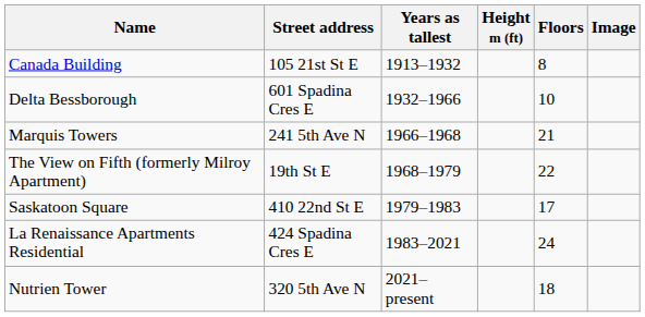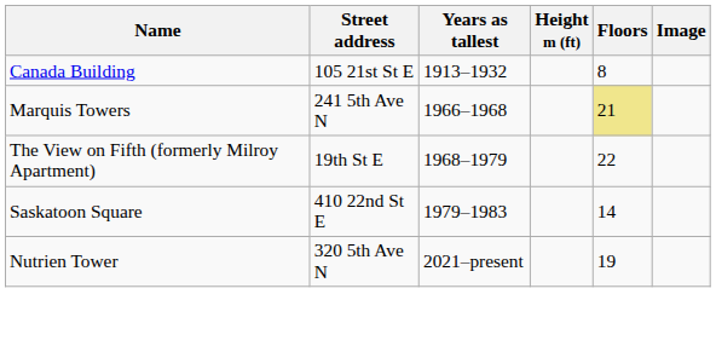 <table class="wikitable sortable">
 <tr>
 <th>Name</th>
 <th>Street address</th>
 <th>Years as tallest</th>
 <th>Height<br><small>m (ft)</small></th>
 <th>Floors</th>
 <th class="unsortable">Image</th>
 </tr>
 <tr>
 <td><a href='#'>Canada Building</a></td>
 <td>105 21st St E</td>
 <td>1913–1932</td>
 <td></td>
 <td>8</td>
 <td></td>
 </tr>
 <tr>
-<td>Delta Bessborough</td>
-<td>601 Spadina Cres E</td>
-<td>1932–1966</td>
-<td></td>
-<td>10</td>
-<td></td>
-</tr>
-<tr>
 <td>Marquis Towers</td>
 <td>241 5th Ave N</td>
 <td>1966–1968</td>
 <td></td>
-<td>21</td>
+<td style="background: khaki;">21</td>
 <td></td>
 </tr>
 <tr>
 <td>The View on Fifth (formerly Milroy Apartment)</td>
 <td>19th St E</td>
 <td>1968–1979</td>
 <td></td>
 <td>22</td>
 </tr>
 <tr>
 <td>Saskatoon Square</td>
 <td>410 22nd St E</td>
 <td>1979–1983</td>
 <td></td>
-<td>17</td>
-<td></td>
-</tr>
-<tr>
-<td>La Renaissance Apartments<br>Residential</td>
-<td>424 Spadina Cres E</td>
-<td>1983–2021</td>
-<td></td>
-<td>24</td>
+<td>14</td>
 <td></td>
 </tr>
 <tr>
 <td>Nutrien Tower</td>
 <td>320 5th Ave N</td>
 <td>2021–present</td>
 <td></td>
-<td>18</td>
+<td>19</td>
 <td></td>
 </tr>
 </table>
